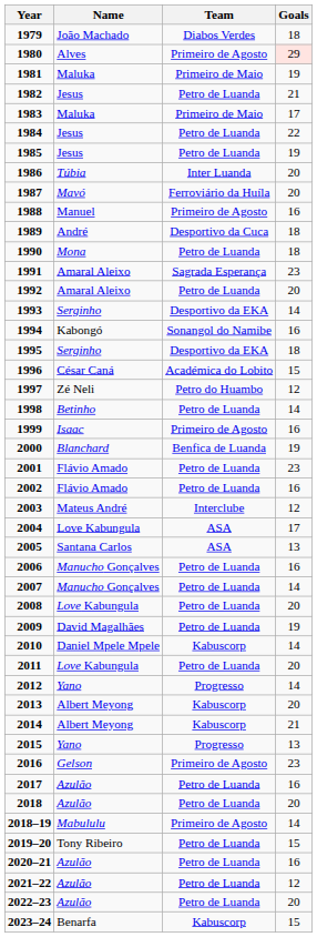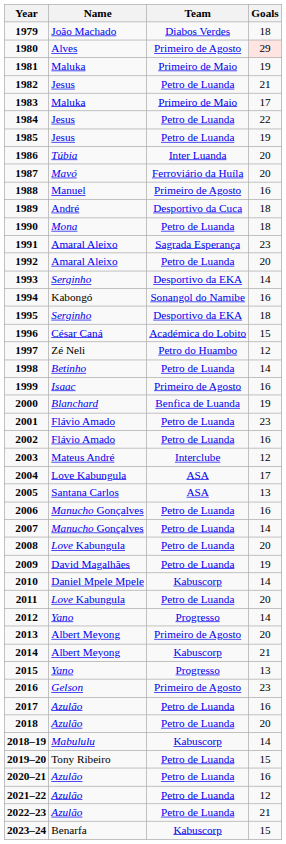 <table class="wikitable" style="text-align:center;">
 <tr>
 <th>Year</th>
 <th>Name</th>
 <th>Team</th>
 <th>Goals</th>
 </tr>
 <tr>
 <td><strong>1979</strong></td>
 <td align=left> <a href='#'>João Machado</a></td>
 <td><a href='#'>Diabos Verdes</a></td>
 <td data-sort-value="12">18</td>
 </tr>
 <tr>
 <td><strong>1980</strong></td>
 <td align=left> <a href='#'>Alves</a></td>
 <td><a href='#'>Primeiro de Agosto</a></td>
 <td bgcolor=mistyrose data-sort-value="01">29</td>
 </tr>
 <tr>
 <td><strong>1981</strong></td>
 <td align=left> <a href='#'>Maluka</a> </td>
 <td><a href='#'>Primeiro de Maio</a></td>
 <td data-sort-value="10">19</td>
 </tr>
 <tr>
 <td><strong>1982</strong></td>
 <td align=left> <a href='#'>Jesus</a></td>
 <td><a href='#'>Petro de Luanda</a></td>
 <td data-sort-value="09.1">21</td>
 </tr>
 <tr>
 <td><strong>1983</strong></td>
 <td align=left> <a href='#'>Maluka</a></td>
 <td><a href='#'>Primeiro de Maio</a></td>
 <td data-sort-value="13">17</td>
 </tr>
 <tr>
 <td><strong>1984</strong></td>
 <td align=left> <a href='#'>Jesus</a></td>
 <td><a href='#'>Petro de Luanda</a></td>
 <td data-sort-value="08">22</td>
 </tr>
 <tr>
 <td><strong>1985</strong></td>
 <td align=left> <a href='#'>Jesus</a></td>
 <td><a href='#'>Petro de Luanda</a></td>
 <td data-sort-value="11">19</td>
 </tr>
 <tr>
 <td><strong>1986</strong></td>
 <td align=left> <em><a href='#'>Túbia</a></em></td>
 <td><a href='#'>Inter Luanda</a></td>
 <td data-sort-value="10">20</td>
 </tr>
 <tr>
 <td><strong>1987</strong></td>
 <td align=left> <em><a href='#'>Mavó</a></em> </td>
 <td><a href='#'>Ferroviário da Huíla</a></td>
 <td data-sort-value="10">20</td>
 </tr>
 <tr>
 <td><strong>1988</strong></td>
 <td align=left> <a href='#'>Manuel</a></td>
 <td><a href='#'>Primeiro de Agosto</a></td>
 <td data-sort-value="14">16</td>
 </tr>
 <tr>
 <td><strong>1989</strong></td>
 <td align=left> <a href='#'>André</a></td>
 <td><a href='#'>Desportivo da Cuca</a></td>
 <td data-sort-value="12">18</td>
 </tr>
 <tr>
 <td><strong>1990</strong></td>
 <td align=left> <em><a href='#'>Mona</a></em></td>
 <td><a href='#'>Petro de Luanda</a></td>
 <td data-sort-value="13">18</td>
 </tr>
 <tr>
 <td><strong>1991</strong></td>
 <td align=left> <a href='#'>Amaral Aleixo</a></td>
 <td><a href='#'>Sagrada Esperança</a></td>
 <td data-sort-value="07">23</td>
 </tr>
 <tr>
 <td><strong>1992</strong></td>
 <td align=left> <a href='#'>Amaral Aleixo</a></td>
 <td><a href='#'>Petro de Luanda</a></td>
 <td data-sort-value="10">20</td>
 </tr>
 <tr>
 <td><strong>1993</strong></td>
 <td align=left> <em><a href='#'>Serginho</a></em></td>
 <td><a href='#'>Desportivo da EKA</a></td>
 <td data-sort-value="16">14</td>
 </tr>
 <tr>
 <td><strong>1994</strong></td>
 <td align=left>Kabongó</td>
 <td><a href='#'>Sonangol do Namibe</a></td>
 <td data-sort-value="14">16</td>
 </tr>
 <tr>
 <td><strong>1995</strong></td>
 <td align=left> <em><a href='#'>Serginho</a></em></td>
 <td><a href='#'>Desportivo da EKA</a></td>
 <td data-sort-value="11">18</td>
 </tr>
 <tr>
 <td><strong>1996</strong></td>
 <td align=left> <a href='#'>César Caná</a></td>
 <td><a href='#'>Académica do Lobito</a></td>
 <td data-sort-value="15">15</td>
 </tr>
 <tr>
 <td><strong>1997</strong></td>
 <td align=left> Zé Neli</td>
 <td><a href='#'>Petro do Huambo</a></td>
 <td data-sort-value="18">12</td>
 </tr>
 <tr>
 <td><strong>1998</strong></td>
 <td align=left> <em><a href='#'>Betinho</a></em></td>
 <td><a href='#'>Petro de Luanda</a></td>
 <td data-sort-value="16">14</td>
 </tr>
 <tr>
 <td><strong>1999</strong></td>
 <td align=left> <em><a href='#'>Isaac</a></em></td>
 <td><a href='#'>Primeiro de Agosto</a></td>
 <td data-sort-value="14">16</td>
 </tr>
 <tr>
 <td><strong>2000</strong></td>
 <td align=left> <em><a href='#'>Blanchard</a></em></td>
 <td><a href='#'>Benfica de Luanda</a></td>
 <td data-sort-value="11">19</td>
 </tr>
 <tr>
 <td><strong>2001</strong></td>
 <td align=left> <a href='#'>Flávio Amado</a></td>
 <td><a href='#'>Petro de Luanda</a></td>
 <td data-sort-value="07">23</td>
 </tr>
 <tr>
 <td><strong>2002</strong></td>
 <td align=left> <a href='#'>Flávio Amado</a></td>
 <td><a href='#'>Petro de Luanda</a></td>
 <td data-sort-value="14">16</td>
 </tr>
 <tr>
 <td><strong>2003</strong></td>
 <td align=left> <a href='#'>Mateus André</a></td>
 <td><a href='#'>Interclube</a></td>
 <td data-sort-value="18">12</td>
 </tr>
 <tr>
 <td><strong>2004</strong></td>
 <td align=left> <a href='#'>Love Kabungula</a></td>
 <td><a href='#'>ASA</a></td>
 <td data-sort-value="13">17</td>
 </tr>
 <tr>
 <td><strong>2005</strong></td>
 <td align=left> <a href='#'>Santana Carlos</a></td>
 <td><a href='#'>ASA</a></td>
 <td data-sort-value="17">13</td>
 </tr>
 <tr>
 <td><strong>2006</strong></td>
 <td align=left> <a href='#'><em>Manucho</em> Gonçalves</a></td>
 <td><a href='#'>Petro de Luanda</a></td>
 <td data-sort-value="14">16</td>
 </tr>
 <tr>
 <td><strong>2007</strong></td>
 <td align=left> <a href='#'><em>Manucho</em> Gonçalves</a></td>
 <td><a href='#'>Petro de Luanda</a></td>
 <td data-sort-value="16">14</td>
 </tr>
 <tr>
 <td><strong>2008</strong></td>
 <td align=left> <a href='#'><em>Love</em> Kabungula</a></td>
 <td><a href='#'>Petro de Luanda</a></td>
 <td data-sort-value="10">20</td>
 </tr>
 <tr>
 <td><strong>2009</strong></td>
 <td align=left> <a href='#'>David Magalhães</a></td>
 <td><a href='#'>Petro de Luanda</a></td>
 <td data-sort-value="11">19</td>
 </tr>
 <tr>
 <td><strong>2010</strong></td>
 <td align=left> <a href='#'>Daniel Mpele Mpele</a></td>
 <td><a href='#'>Kabuscorp</a></td>
 <td data-sort-value="16">14</td>
 </tr>
 <tr>
 <td><strong>2011</strong></td>
 <td align=left> <a href='#'><em>Love</em> Kabungula</a></td>
 <td><a href='#'>Petro de Luanda</a></td>
 <td data-sort-value="10">20</td>
 </tr>
 <tr>
 <td><strong>2012</strong></td>
 <td align=left> <em><a href='#'>Yano</a></em></td>
 <td><a href='#'>Progresso</a></td>
 <td data-sort-value="16">14</td>
 </tr>
 <tr>
 <td><strong>2013</strong></td>
 <td align=left> <a href='#'>Albert Meyong</a></td>
-<td><a href='#'>Kabuscorp</a></td>
+<td><a href='#'>Primeiro de Agosto</a></td>
 <td data-sort-value="10">20</td>
 </tr>
 <tr>
 <td><strong>2014</strong></td>
 <td align=left> <a href='#'>Albert Meyong</a></td>
 <td><a href='#'>Kabuscorp</a></td>
 <td data-sort-value="13">21</td>
 </tr>
 <tr>
 <td><strong>2015</strong></td>
 <td align=left> <em><a href='#'>Yano</a></em></td>
 <td><a href='#'>Progresso</a></td>
 <td data-sort-value="17">13</td>
 </tr>
 <tr>
 <td><strong>2016</strong></td>
 <td align=left> <em><a href='#'>Gelson</a></em></td>
 <td><a href='#'>Primeiro de Agosto</a></td>
 <td data-sort-value="07">23</td>
 </tr>
 <tr>
 <td><strong>2017</strong></td>
 <td align=left> <em><a href='#'>Azulão</a></em></td>
 <td><a href='#'>Petro de Luanda</a></td>
 <td data-sort-value="14">16</td>
 </tr>
 <tr>
 <td><strong>2018</strong></td>
 <td align=left> <em><a href='#'>Azulão</a></em></td>
 <td><a href='#'>Petro de Luanda</a></td>
 <td data-sort-value="10">20</td>
 </tr>
 <tr>
 <td><strong>2018–19</strong></td>
 <td align=left> <em><a href='#'>Mabululu</a></em></td>
-<td><a href='#'>Primeiro de Agosto</a></td>
+<td><a href='#'>Kabuscorp</a></td>
 <td data-sort-value="16">14</td>
 </tr>
 <tr>
 <td><strong>2019–20</strong></td>
 <td align=left> Tony Ribeiro</td>
 <td><a href='#'>Petro de Luanda</a></td>
 <td data-sort-value="15">15</td>
 </tr>
 <tr>
 <td><strong>2020–21</strong></td>
 <td align=left> <em><a href='#'>Azulão</a></em></td>
 <td><a href='#'>Petro de Luanda</a></td>
 <td data-sort-value="14">16</td>
 </tr>
 <tr>
 <td><strong>2021–22</strong></td>
 <td align=left> <em><a href='#'>Azulão</a></em></td>
 <td><a href='#'>Petro de Luanda</a></td>
 <td data-sort-value="09.2">12</td>
 </tr>
 <tr>
 <td><strong>2022–23</strong></td>
 <td align=left> <em><a href='#'>Azulão</a></em></td>
 <td><a href='#'>Petro de Luanda</a></td>
-<td data-sort-value="10">20</td>
+<td data-sort-value="10">21</td>
 </tr>
 <tr>
 <td><strong>2023–24</strong></td>
 <td align=left> Benarfa</td>
 <td><a href='#'>Kabuscorp</a></td>
 <td>15</td>
 </tr>
 </table>
